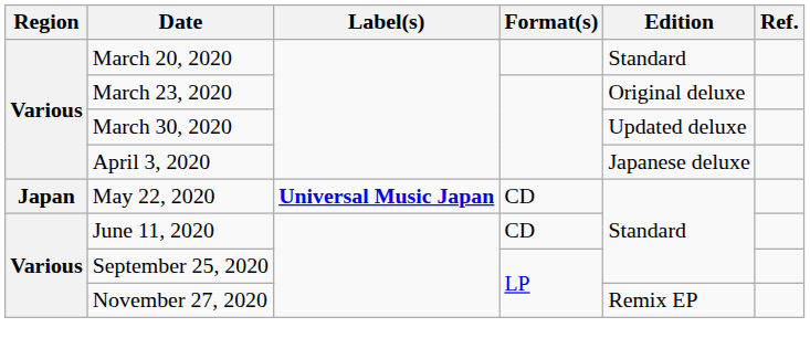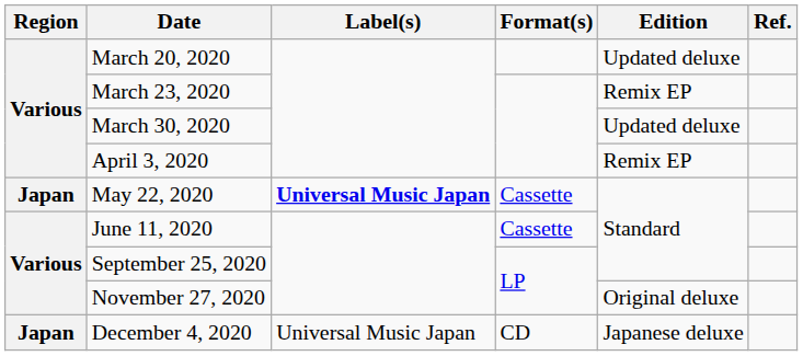 <table class="wikitable plainrowheaders">
 <tr>
 <th scope="col">Region</th>
 <th scope="col">Date</th>
 <th scope="col">Label(s)</th>
 <th scope="col">Format(s)</th>
 <th scope="col">Edition</th>
 <th scope="col">Ref.</th>
 </tr>
 <tr>
 <th scope="row" rowspan="4">Various</th>
 <td>March 20, 2020</td>
 <td rowspan="4"></td>
 <td></td>
-<td>Standard</td>
+<td>Updated deluxe</td>
 <td></td>
 </tr>
 <tr>
 <td>March 23, 2020</td>
 <td rowspan="3"></td>
-<td>Original deluxe</td>
+<td>Remix EP</td>
 <td></td>
 </tr>
 <tr>
 <td>March 30, 2020</td>
 <td>Updated deluxe</td>
 <td></td>
 </tr>
 <tr>
 <td>April 3, 2020</td>
-<td>Japanese deluxe</td>
+<td>Remix EP</td>
 <td></td>
 </tr>
 <tr>
 <th scope="row">Japan</th>
 <td>May 22, 2020</td>
 <td><strong><a href='#'>Universal Music Japan</a></strong></td>
-<td>CD</td>
+<td><a href='#'>Cassette</a></td>
 <td rowspan="3">Standard</td>
 <td></td>
 </tr>
 <tr>
 <th scope="row" rowspan="3">Various</th>
 <td>June 11, 2020</td>
 <td rowspan="3"></td>
-<td>CD</td>
+<td><a href='#'>Cassette</a></td>
 <td></td>
 </tr>
 <tr>
 <td>September 25, 2020</td>
 <td rowspan="2"><a href='#'>LP</a></td>
 <td></td>
 </tr>
 <tr>
 <td>November 27, 2020</td>
-<td>Remix EP</td>
+<td>Original deluxe</td>
+<td></td>
+</tr>
+<tr>
+<th scope="row">Japan</th>
+<td>December 4, 2020</td>
+<td>Universal Music Japan</td>
+<td>CD</td>
+<td>Japanese deluxe</td>
 <td></td>
 </tr>
 </table>
